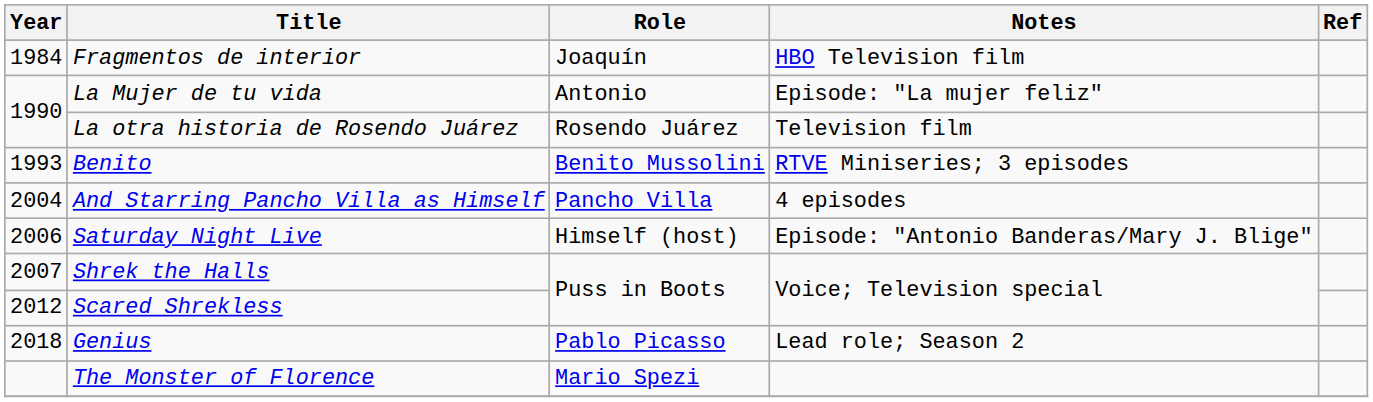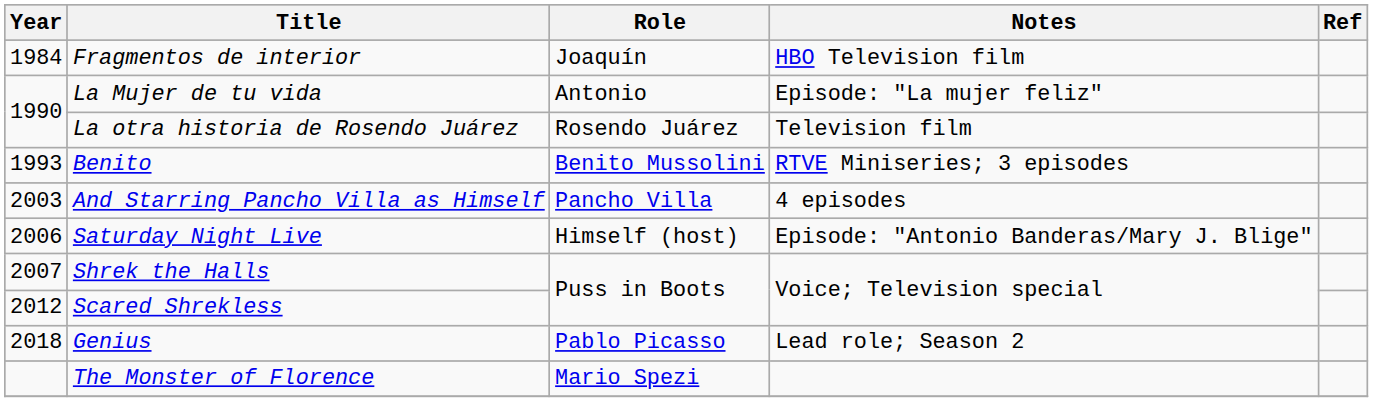 <table class="wikitable sortable">
 <tr>
 <th>Year</th>
 <th>Title</th>
 <th>Role</th>
 <th>Notes</th>
 <th class=unsortable>Ref</th>
 </tr>
 <tr>
 <td>1984</td>
 <td><em>Fragmentos de interior</em></td>
 <td>Joaquín</td>
 <td><a href='#'>HBO</a> Television film</td>
 <td></td>
 </tr>
 <tr>
 <td rowspan=2>1990</td>
 <td><em>La Mujer de tu vida</em></td>
 <td>Antonio</td>
 <td>Episode: "La mujer feliz"</td>
 <td></td>
 </tr>
 <tr>
 <td><em>La otra historia de Rosendo Juárez</em></td>
 <td>Rosendo Juárez</td>
 <td>Television film</td>
 <td></td>
 </tr>
 <tr>
 <td>1993</td>
 <td><em><a href='#'>Benito</a></em></td>
 <td><a href='#'>Benito Mussolini</a></td>
 <td><a href='#'>RTVE</a> Miniseries; 3 episodes</td>
 <td></td>
 </tr>
 <tr>
-<td>2004</td>
+<td>2003</td>
 <td><em><a href='#'>And Starring Pancho Villa as Himself</a></em></td>
 <td><a href='#'>Pancho Villa</a></td>
 <td>4 episodes</td>
 <td></td>
 </tr>
 <tr>
 <td>2006</td>
 <td><em><a href='#'>Saturday Night Live</a></em></td>
 <td>Himself (host)</td>
 <td>Episode: "Antonio Banderas/Mary J. Blige"</td>
 <td></td>
 </tr>
 <tr>
 <td>2007</td>
 <td><em><a href='#'>Shrek the Halls</a></em></td>
 <td rowspan=2>Puss in Boots</td>
 <td rowspan=2>Voice; Television special</td>
 <td></td>
 </tr>
 <tr>
 <td>2012</td>
 <td><em><a href='#'>Scared Shrekless</a></em></td>
 <td></td>
 </tr>
 <tr>
 <td>2018</td>
 <td><em><a href='#'>Genius</a></em></td>
 <td><a href='#'>Pablo Picasso</a></td>
 <td>Lead role; Season 2</td>
 <td></td>
 </tr>
 <tr>
 <td></td>
 <td><em><a href='#'>The Monster of Florence</a></em></td>
 <td><a href='#'>Mario Spezi</a></td>
 <td></td>
 <td></td>
 </tr>
 <tr>
 </tr>
 </table>
